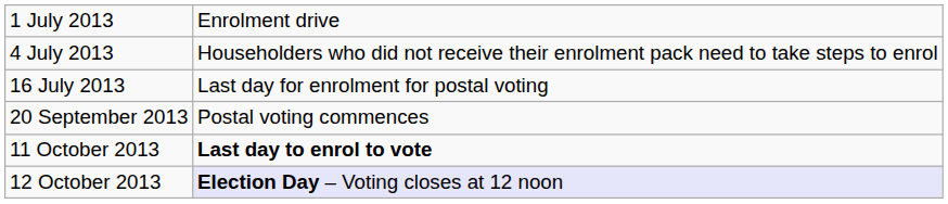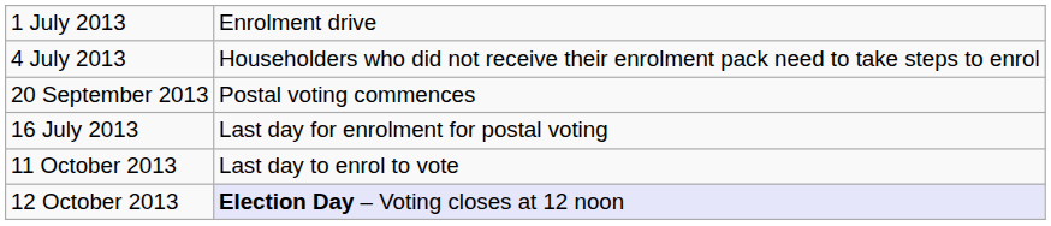 <table class="wikitable">
 <tr>
 <td>1 July 2013</td>
 <td>Enrolment drive</td>
 </tr>
 <tr>
 <td>4 July 2013</td>
 <td>Householders who did not receive their enrolment pack need to take steps to enrol</td>
 </tr>
 <tr>
+<td>20 September 2013</td>
+<td>Postal voting commences</td>
+</tr>
+<tr>
 <td>16 July 2013</td>
 <td>Last day for enrolment for postal voting</td>
 </tr>
 <tr>
-<td>20 September 2013</td>
-<td>Postal voting commences</td>
-</tr>
-<tr>
 <td>11 October 2013</td>
-<td><strong>Last day to enrol to vote</strong></td>
+<td>Last day to enrol to vote</td>
 </tr>
 <tr>
 <td>12 October 2013</td>
 <td style="background: lavender;"><strong>Election Day</strong> – Voting closes at 12 noon</td>
 </tr>
 </table>
